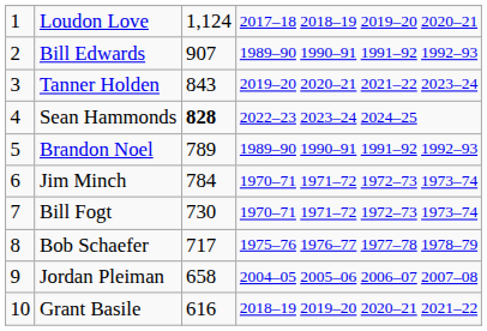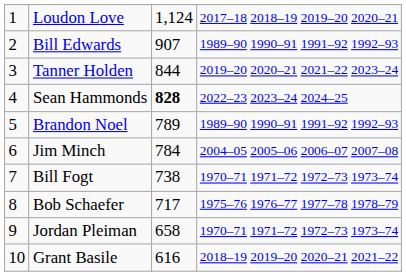 <table class="wikitable">
 <tr>
 </tr>
 <tr>
 <td>1</td>
 <td><a href='#'>Loudon Love</a></td>
 <td>1,124</td>
 <td style="font-size:80%;"><a href='#'>2017–18</a> <a href='#'>2018–19</a> <a href='#'>2019–20</a> <a href='#'>2020–21</a></td>
 </tr>
 <tr>
 <td>2</td>
 <td><a href='#'>Bill Edwards</a></td>
 <td>907</td>
 <td style="font-size:80%;"><a href='#'>1989–90</a> <a href='#'>1990–91</a> <a href='#'>1991–92</a> <a href='#'>1992–93</a></td>
 </tr>
 <tr>
 <td>3</td>
 <td><a href='#'>Tanner Holden</a></td>
-<td>843</td>
+<td>844</td>
 <td style="font-size:80%;"><a href='#'>2019–20</a> <a href='#'>2020–21</a> <a href='#'>2021–22</a> <a href='#'>2023–24</a></td>
 </tr>
 <tr>
 <td>4</td>
 <td>Sean Hammonds</td>
 <td><strong>828</strong></td>
 <td style="font-size:80%;"><a href='#'>2022–23</a> <a href='#'>2023–24</a> <a href='#'>2024–25</a></td>
 </tr>
 <tr>
 <td>5</td>
 <td><a href='#'>Brandon Noel</a></td>
 <td>789</td>
 <td style="font-size:80%;"><a href='#'>1989–90</a> <a href='#'>1990–91</a> <a href='#'>1991–92</a> <a href='#'>1992–93</a></td>
 </tr>
 <tr>
 <td>6</td>
 <td>Jim Minch</td>
 <td>784</td>
-<td style="font-size:80%;"><a href='#'>1970–71</a> <a href='#'>1971–72</a> <a href='#'>1972–73</a> <a href='#'>1973–74</a></td>
+<td style="font-size:80%;"><a href='#'>2004–05</a> <a href='#'>2005–06</a> <a href='#'>2006–07</a> <a href='#'>2007–08</a></td>
 </tr>
 <tr>
 <td>7</td>
 <td>Bill Fogt</td>
-<td>730</td>
+<td>738</td>
 <td style="font-size:80%;"><a href='#'>1970–71</a> <a href='#'>1971–72</a> <a href='#'>1972–73</a> <a href='#'>1973–74</a></td>
 </tr>
 <tr>
 <td>8</td>
 <td>Bob Schaefer</td>
 <td>717</td>
 <td style="font-size:80%;"><a href='#'>1975–76</a> <a href='#'>1976–77</a> <a href='#'>1977–78</a> <a href='#'>1978–79</a></td>
 </tr>
 <tr>
 <td>9</td>
 <td>Jordan Pleiman</td>
 <td>658</td>
-<td style="font-size:80%;"><a href='#'>2004–05</a> <a href='#'>2005–06</a> <a href='#'>2006–07</a> <a href='#'>2007–08</a></td>
+<td style="font-size:80%;"><a href='#'>1970–71</a> <a href='#'>1971–72</a> <a href='#'>1972–73</a> <a href='#'>1973–74</a></td>
 </tr>
 <tr>
 <td>10</td>
 <td>Grant Basile</td>
 <td>616</td>
 <td style="font-size:80%;"><a href='#'>2018–19</a> <a href='#'>2019–20</a> <a href='#'>2020–21</a> <a href='#'>2021–22</a></td>
 </tr>
 </table>
